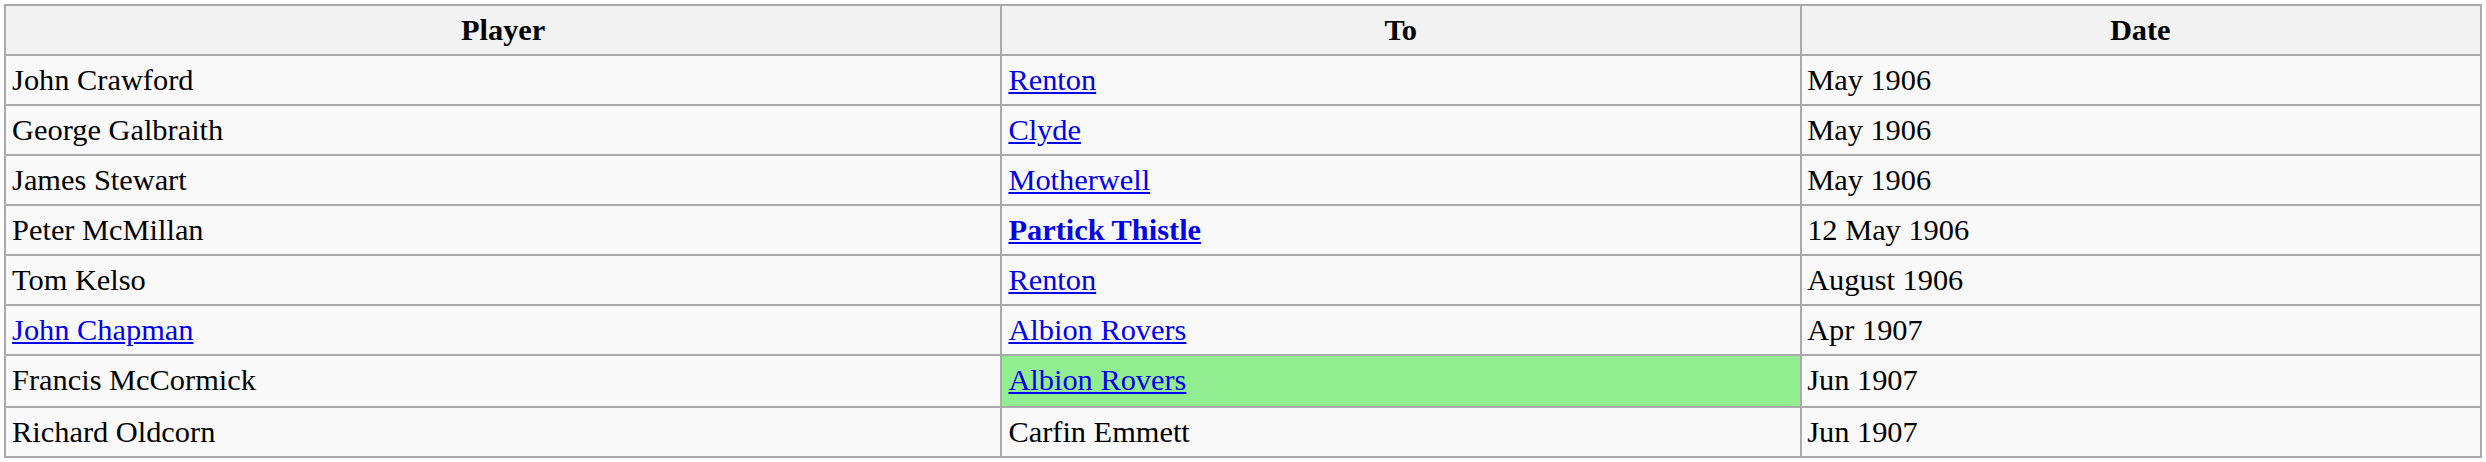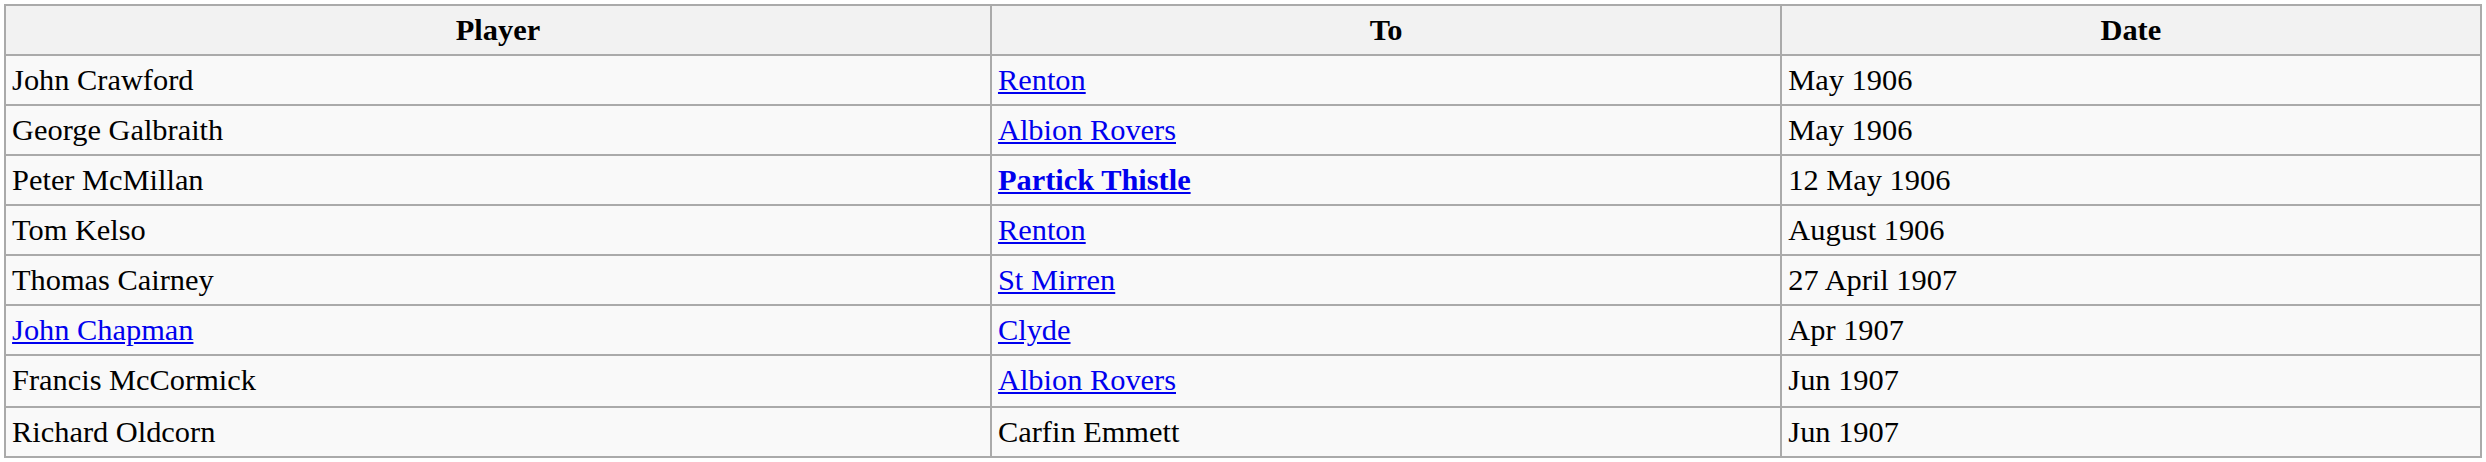 <table class="wikitable" style="text-align:center; font-size:95%;width:98%; text-align:left">
 <tr>
 <th>Player</th>
 <th>To</th>
 <th>Date</th>
 </tr>
 <tr>
 <td> John Crawford</td>
 <td> <a href='#'>Renton</a></td>
 <td>May 1906</td>
 </tr>
 <tr>
 <td> George Galbraith</td>
-<td> <a href='#'>Clyde</a></td>
-<td>May 1906</td>
-</tr>
-<tr>
-<td> James Stewart</td>
-<td> <a href='#'>Motherwell</a></td>
+<td> <a href='#'>Albion Rovers</a></td>
 <td>May 1906</td>
 </tr>
 <tr>
 <td> Peter McMillan</td>
 <td><strong> <a href='#'>Partick Thistle</a></strong></td>
 <td>12 May 1906</td>
 </tr>
 <tr>
 <td> Tom Kelso</td>
 <td> <a href='#'>Renton</a></td>
 <td>August 1906</td>
 </tr>
 <tr>
+<td> Thomas Cairney</td>
+<td> <a href='#'>St Mirren</a></td>
+<td>27 April 1907</td>
+</tr>
+<tr>
 <td> <a href='#'>John Chapman</a></td>
-<td> <a href='#'>Albion Rovers</a></td>
+<td> <a href='#'>Clyde</a></td>
 <td>Apr 1907</td>
 </tr>
 <tr>
 <td> Francis McCormick</td>
-<td style="background: lightgreen;"> <a href='#'>Albion Rovers</a></td>
+<td> <a href='#'>Albion Rovers</a></td>
 <td>Jun 1907</td>
 </tr>
 <tr>
 <td> Richard Oldcorn</td>
 <td> Carfin Emmett</td>
 <td>Jun 1907</td>
 </tr>
 </table>
